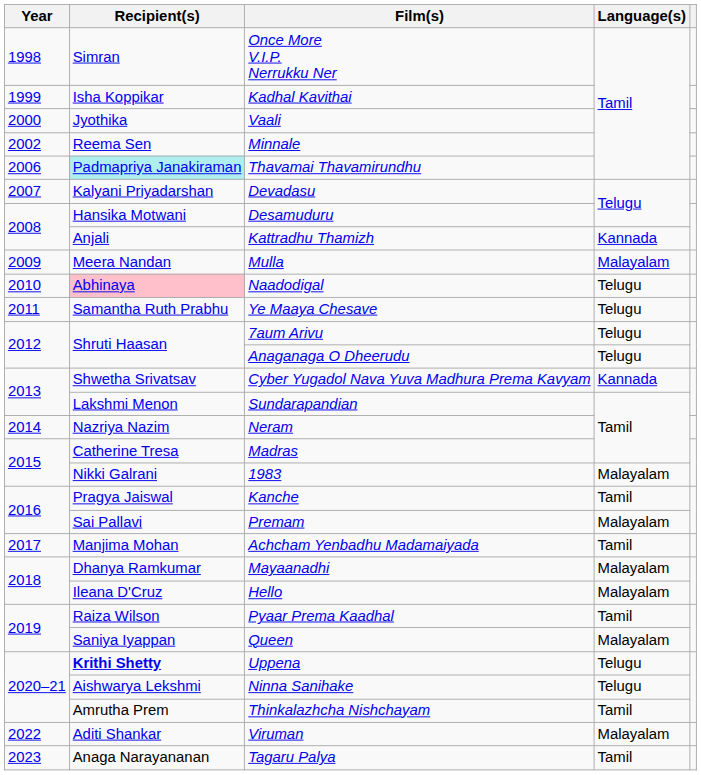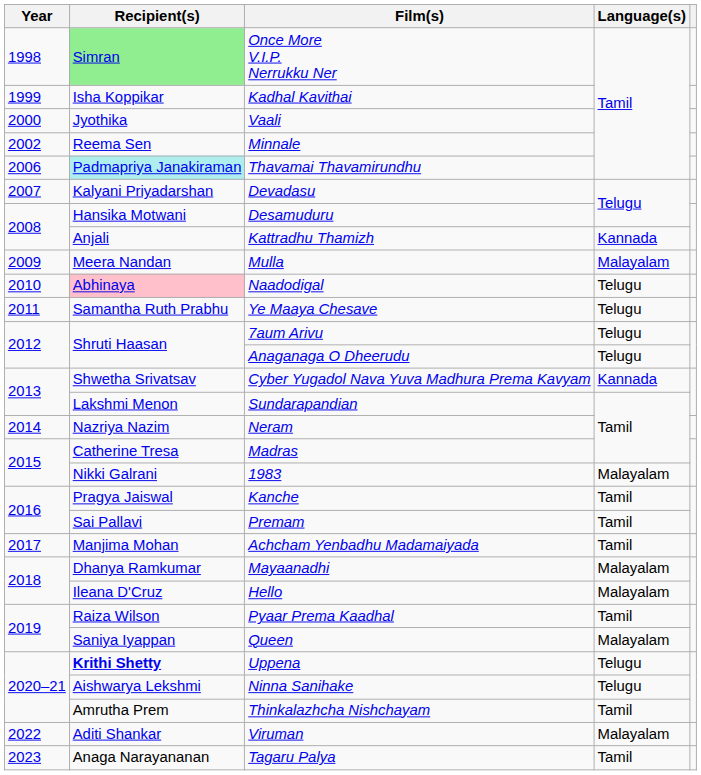 <table class="wikitable sortable">
 <tr>
 <th>Year</th>
 <th>Recipient(s)</th>
 <th>Film(s)</th>
 <th>Language(s)</th>
 <th scope="col" class="unsortable"></th>
 </tr>
 <tr>
 <td><a href='#'>1998</a></td>
-<td><a href='#'>Simran</a></td>
+<td style="background: lightgreen;"><a href='#'>Simran</a></td>
 <td><em><a href='#'>Once More</a></em><br><em><a href='#'>V.I.P.</a></em><br><em><a href='#'>Nerrukku Ner</a></em></td>
 <td rowspan="5"><a href='#'>Tamil</a></td>
 <td></td>
 </tr>
 <tr>
 <td><a href='#'>1999</a></td>
 <td><a href='#'>Isha Koppikar</a></td>
 <td><em><a href='#'>Kadhal Kavithai</a></em></td>
 <td></td>
 </tr>
 <tr>
 <td><a href='#'>2000</a></td>
 <td><a href='#'>Jyothika</a></td>
 <td><em><a href='#'>Vaali</a></em></td>
 <td></td>
 </tr>
 <tr>
 <td><a href='#'>2002</a></td>
 <td><a href='#'>Reema Sen</a></td>
 <td><em><a href='#'>Minnale</a></em></td>
 <td></td>
 </tr>
 <tr>
 <td><a href='#'>2006</a></td>
 <td style="background: paleturquoise;"><a href='#'>Padmapriya Janakiraman</a></td>
 <td><em><a href='#'>Thavamai Thavamirundhu</a></em></td>
 <td></td>
 </tr>
 <tr>
 <td><a href='#'>2007</a></td>
 <td><a href='#'>Kalyani Priyadarshan</a></td>
 <td><em><a href='#'>Devadasu</a></em></td>
 <td rowspan="2"><a href='#'>Telugu</a></td>
 <td></td>
 </tr>
 <tr>
 <td rowspan="2"><a href='#'>2008</a></td>
 <td><a href='#'>Hansika Motwani</a></td>
 <td><em><a href='#'>Desamuduru</a></em></td>
 <td rowspan="2"></td>
 </tr>
 <tr>
 <td><a href='#'>Anjali</a></td>
 <td><em><a href='#'>Kattradhu Thamizh</a></em></td>
 <td><a href='#'>Kannada</a></td>
 </tr>
 <tr>
 <td><a href='#'>2009</a></td>
 <td><a href='#'>Meera Nandan</a></td>
 <td><em><a href='#'>Mulla</a></em></td>
 <td><a href='#'>Malayalam</a></td>
 <td></td>
 </tr>
 <tr>
 <td><a href='#'>2010</a></td>
 <td style="background: pink;"><a href='#'>Abhinaya</a></td>
 <td><em><a href='#'>Naadodigal</a></em></td>
 <td>Telugu</td>
 <td></td>
 </tr>
 <tr>
 <td><a href='#'>2011</a></td>
 <td><a href='#'>Samantha Ruth Prabhu</a></td>
 <td><em><a href='#'>Ye Maaya Chesave</a></em></td>
 <td>Telugu</td>
 <td></td>
 </tr>
 <tr>
 <td rowspan="2"><a href='#'>2012</a></td>
 <td rowspan="2"><a href='#'>Shruti Haasan</a></td>
 <td><em><a href='#'>7aum Arivu</a></em></td>
 <td>Telugu</td>
 <td rowspan="2"></td>
 </tr>
 <tr>
 <td><em><a href='#'>Anaganaga O Dheerudu</a></em></td>
 <td>Telugu</td>
 </tr>
 <tr>
 <td rowspan="2"><a href='#'>2013</a></td>
 <td><a href='#'>Shwetha Srivatsav</a></td>
 <td><em><a href='#'>Cyber Yugadol Nava Yuva Madhura Prema Kavyam</a></em></td>
 <td><a href='#'>Kannada</a></td>
 <td rowspan="2"></td>
 </tr>
 <tr>
 <td><a href='#'>Lakshmi Menon</a></td>
 <td><em><a href='#'>Sundarapandian</a></em></td>
 <td rowspan="3">Tamil</td>
 </tr>
 <tr>
 <td><a href='#'>2014</a></td>
 <td><a href='#'>Nazriya Nazim</a></td>
 <td><em><a href='#'>Neram</a></em></td>
 <td></td>
 </tr>
 <tr>
 <td rowspan="2"><a href='#'>2015</a></td>
 <td><a href='#'>Catherine Tresa</a></td>
 <td><em><a href='#'>Madras</a></em></td>
 <td rowspan="2"></td>
 </tr>
 <tr>
 <td><a href='#'>Nikki Galrani</a></td>
 <td><em><a href='#'>1983</a></em></td>
 <td>Malayalam</td>
 </tr>
 <tr>
 <td rowspan="2"><a href='#'>2016</a></td>
 <td><a href='#'>Pragya Jaiswal</a></td>
 <td><em><a href='#'>Kanche</a></em></td>
 <td>Tamil</td>
 <td rowspan="2"></td>
 </tr>
 <tr>
 <td><a href='#'>Sai Pallavi</a></td>
 <td><em><a href='#'>Premam</a></em></td>
-<td>Malayalam</td>
+<td>Tamil</td>
 </tr>
 <tr>
 <td><a href='#'>2017</a></td>
 <td><a href='#'>Manjima Mohan</a></td>
 <td><em><a href='#'>Achcham Yenbadhu Madamaiyada</a></em></td>
 <td>Tamil</td>
 <td></td>
 </tr>
 <tr>
 <td rowspan="2"><a href='#'>2018</a></td>
 <td><a href='#'>Dhanya Ramkumar</a></td>
 <td><em><a href='#'>Mayaanadhi</a></em></td>
 <td>Malayalam</td>
 <td rowspan="2"></td>
 </tr>
 <tr>
 <td><a href='#'>Ileana D'Cruz</a></td>
 <td><a href='#'><em>Hello</em></a></td>
 <td>Malayalam</td>
 </tr>
 <tr>
 <td rowspan="2"><a href='#'>2019</a></td>
 <td><a href='#'>Raiza Wilson</a></td>
 <td><em><a href='#'>Pyaar Prema Kaadhal</a></em></td>
 <td>Tamil</td>
 <td rowspan="2"></td>
 </tr>
 <tr>
 <td><a href='#'>Saniya Iyappan</a></td>
 <td><em><a href='#'>Queen</a></em></td>
 <td>Malayalam</td>
 </tr>
 <tr>
 <td rowspan="3"><a href='#'>2020–21</a></td>
 <td><strong><a href='#'>Krithi Shetty</a></strong></td>
 <td><em><a href='#'>Uppena</a></em></td>
 <td>Telugu</td>
 <td rowspan="3"><br></td>
 </tr>
 <tr>
 <td><a href='#'>Aishwarya Lekshmi</a></td>
 <td><em><a href='#'>Ninna Sanihake</a></em></td>
 <td>Telugu</td>
 </tr>
 <tr>
 <td>Amrutha Prem</td>
 <td><em><a href='#'>Thinkalazhcha Nishchayam</a></em></td>
 <td>Tamil</td>
 </tr>
 <tr>
 <td><a href='#'>2022</a></td>
 <td><a href='#'>Aditi Shankar</a></td>
 <td><em><a href='#'>Viruman</a></em></td>
 <td>Malayalam</td>
 <td></td>
 </tr>
 <tr>
 <td><a href='#'>2023</a></td>
 <td>Anaga Narayananan</td>
 <td><em><a href='#'>Tagaru Palya</a></em></td>
 <td>Tamil</td>
 <td></td>
 </tr>
 </table>
